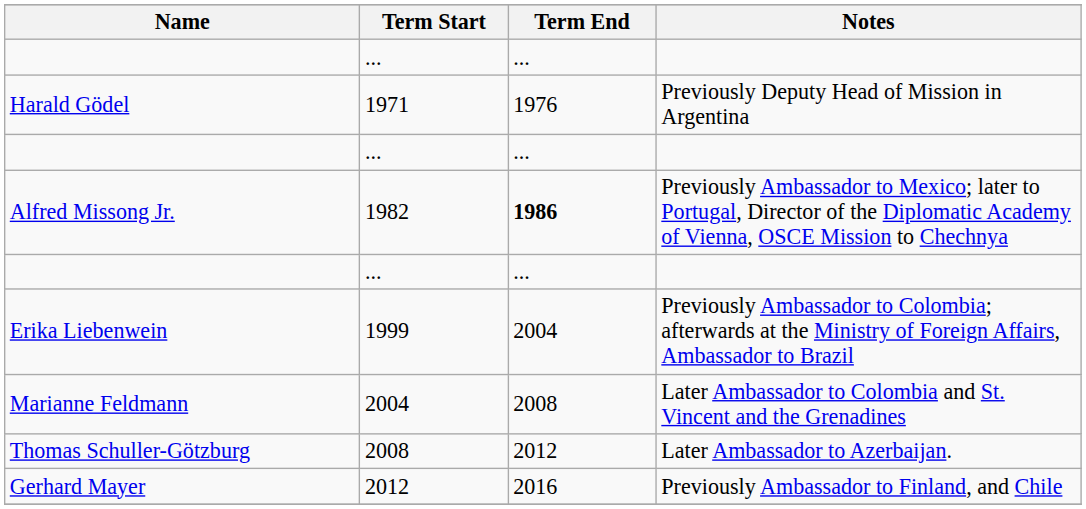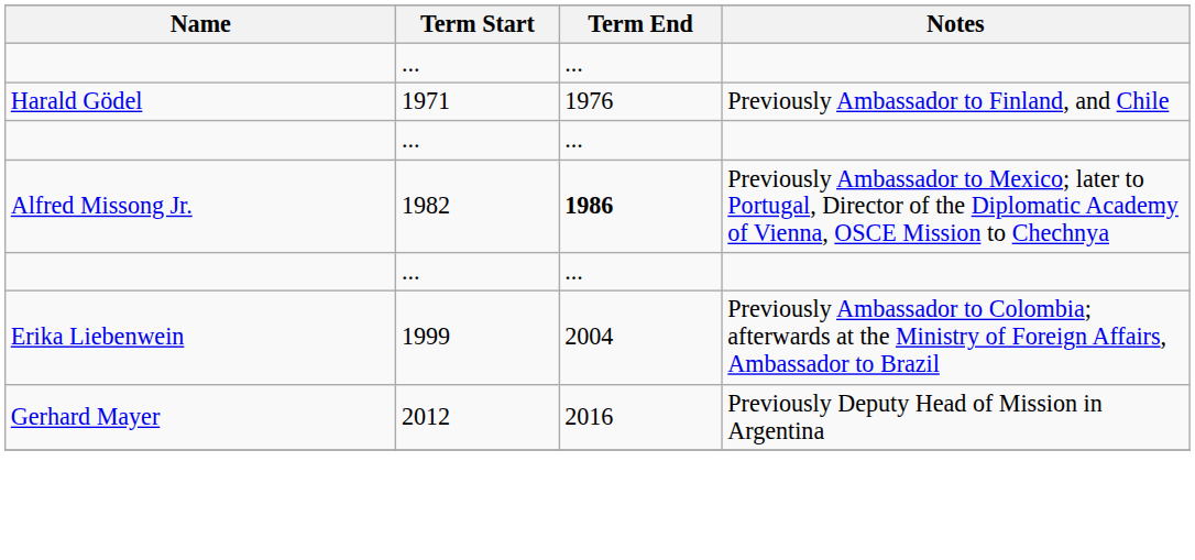 <table class="wikitable">
 <tr>
 </tr>
 <tr class="hintergrundfarbe5">
 <th width="250">Name</th>
 <th width="100">Term Start</th>
 <th width="100">Term End</th>
 <th width="300">Notes</th>
 </tr>
 <tr>
 <td></td>
 <td>...</td>
 <td>...</td>
 <td></td>
 </tr>
 <tr>
 <td><a href='#'>Harald Gödel</a></td>
 <td>1971</td>
 <td>1976</td>
-<td>Previously Deputy Head of Mission in Argentina</td>
+<td>Previously <a href='#'>Ambassador to Finland</a>, and <a href='#'>Chile</a></td>
 </tr>
 <tr>
 <td></td>
 <td>...</td>
 <td>...</td>
 <td></td>
 </tr>
 <tr>
 <td><a href='#'>Alfred Missong Jr.</a></td>
 <td>1982</td>
 <td><strong>1986</strong></td>
 <td>Previously <a href='#'>Ambassador to Mexico</a>; later to <a href='#'>Portugal</a>, Director of the <a href='#'>Diplomatic Academy of Vienna</a>, <a href='#'>OSCE Mission</a> to <a href='#'>Chechnya</a></td>
 </tr>
 <tr>
 <td></td>
 <td>...</td>
 <td>...</td>
 <td></td>
 </tr>
 <tr>
 <td><a href='#'>Erika Liebenwein</a></td>
 <td>1999</td>
 <td>2004</td>
 <td>Previously <a href='#'>Ambassador to Colombia</a>; afterwards at the <a href='#'>Ministry of Foreign Affairs</a>, <a href='#'>Ambassador to Brazil</a></td>
 </tr>
 <tr>
-<td><a href='#'>Marianne Feldmann</a></td>
-<td>2004</td>
-<td>2008</td>
-<td>Later <a href='#'>Ambassador to Colombia</a> and <a href='#'>St. Vincent and the Grenadines</a></td>
-</tr>
-<tr>
-<td><a href='#'>Thomas Schuller-Götzburg</a></td>
-<td>2008</td>
-<td>2012</td>
-<td>Later <a href='#'>Ambassador to Azerbaijan</a>.</td>
-</tr>
-<tr>
 <td><a href='#'>Gerhard Mayer</a></td>
 <td>2012</td>
 <td>2016</td>
-<td>Previously <a href='#'>Ambassador to Finland</a>, and <a href='#'>Chile</a></td>
+<td>Previously Deputy Head of Mission in Argentina</td>
 </tr>
 <tr>
 </tr>
 </table>
